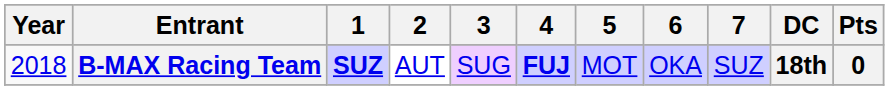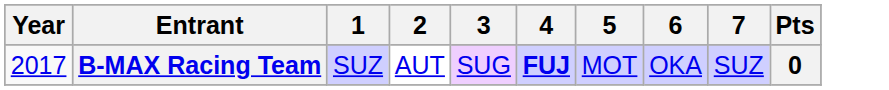 <table class="wikitable" style="text-align: center; font-size: 90%">
 <tr>
 <th>Year</th>
 <th>Entrant</th>
 <th>1</th>
 <th>2</th>
 <th>3</th>
 <th>4</th>
 <th>5</th>
 <th>6</th>
 <th>7</th>
-<th>DC</th>
 <th>Pts</th>
 </tr>
 <tr>
-<td><a href='#'>2018</a></td>
+<td><a href='#'>2017</a></td>
 <th><a href='#'>B-MAX Racing Team</a></th>
-<td style="background:#CFCFFF;"><strong><a href='#'>SUZ</a><br></strong></td>
+<td style="background:#CFCFFF;"><a href='#'>SUZ</a><br></td>
 <td style="background:#FFFFFF;"><a href='#'>AUT</a><br></td>
 <td style="background:#EFCFFF;"><a href='#'>SUG</a><br></td>
 <td style="background:#CFCFFF;"><strong><a href='#'>FUJ</a><br></strong></td>
 <td style="background:#CFCFFF;"><a href='#'>MOT</a><br></td>
 <td style="background:#CFCFFF;"><a href='#'>OKA</a><br></td>
 <td style="background:#CFCFFF;"><a href='#'>SUZ</a><br></td>
-<th>18th</th>
 <th>0</th>
 </tr>
 </table>
